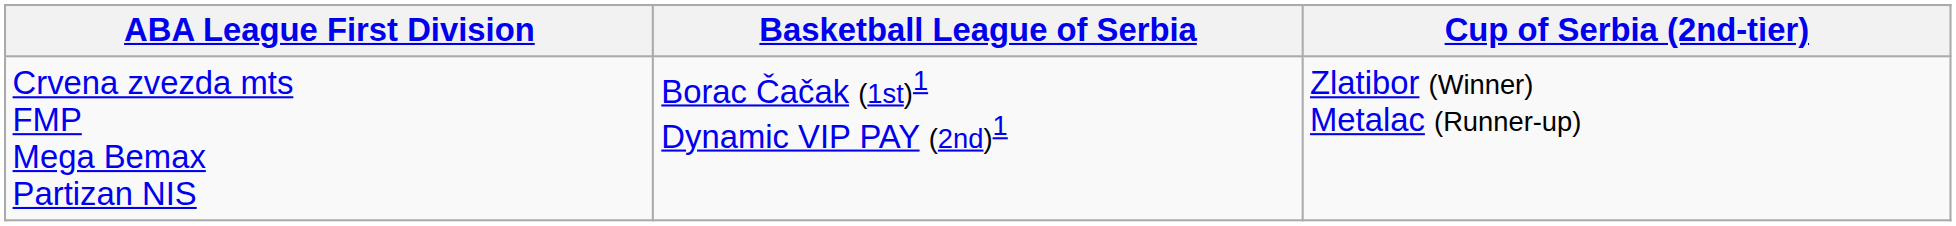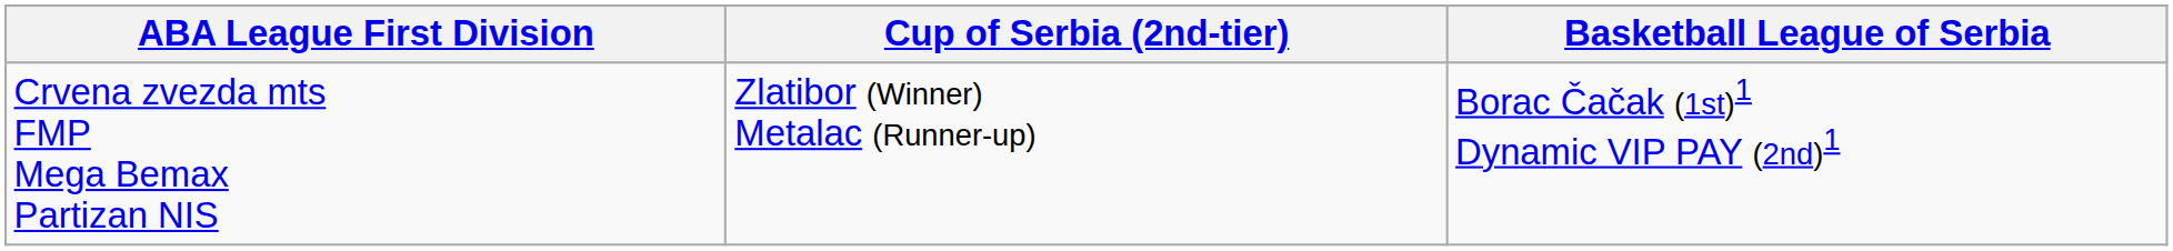 <table class=wikitable width=60%>
 <tr>
 <th width=13%><a href='#'>ABA League First Division</a></th>
+<th width=13%><a href='#'>Cup of Serbia (2nd-tier)</a></th>
 <th width=13%><a href='#'>Basketball League of Serbia</a></th>
-<th width=13%><a href='#'>Cup of Serbia (2nd-tier)</a></th>
 </tr>
 <tr valign=top>
 <td><a href='#'>Crvena zvezda mts</a><br><a href='#'>FMP</a><br><a href='#'>Mega Bemax</a><br><a href='#'>Partizan NIS</a></td>
+<td><a href='#'>Zlatibor</a> <small>(Winner)</small><br><a href='#'>Metalac</a> <small>(Runner-up)</small></td>
 <td><a href='#'>Borac Čačak</a> <small>(<a href='#'>1st</a>)</small><sup><a href='#'>1</a></sup><br><a href='#'>Dynamic VIP PAY</a> <small>(<a href='#'>2nd</a>)</small><sup><a href='#'>1</a></sup></td>
-<td><a href='#'>Zlatibor</a> <small>(Winner)</small><br><a href='#'>Metalac</a> <small>(Runner-up)</small></td>
 </tr>
 </table>
